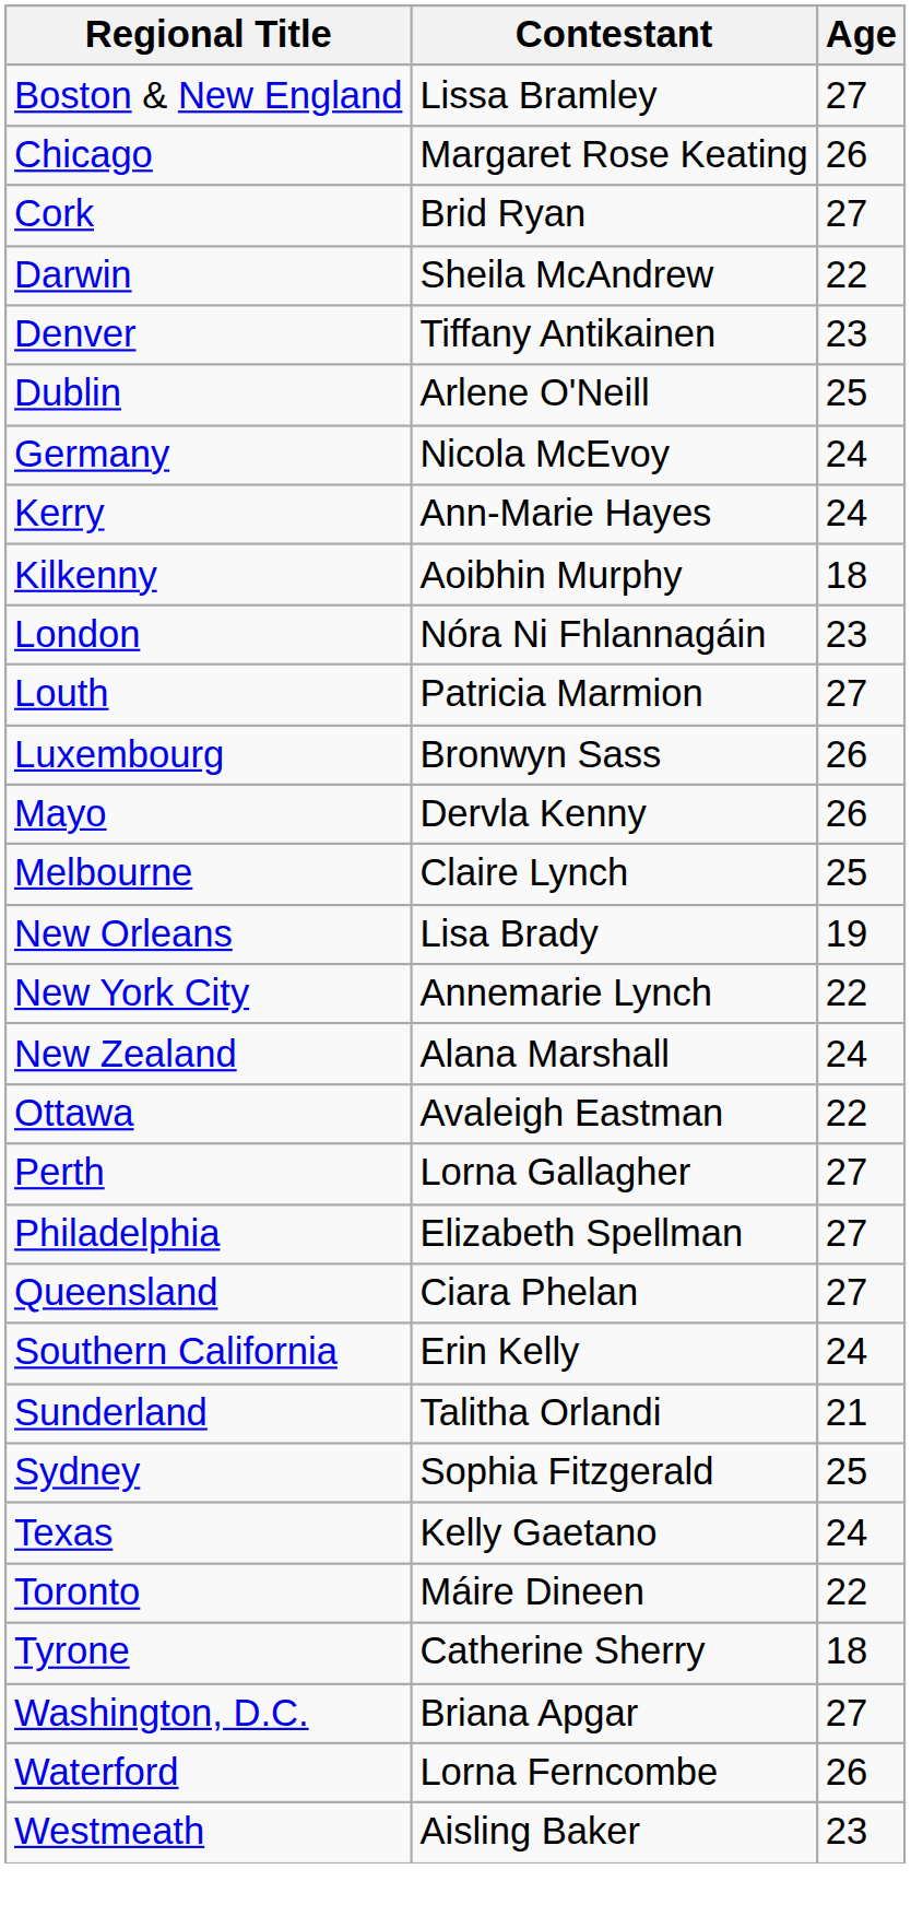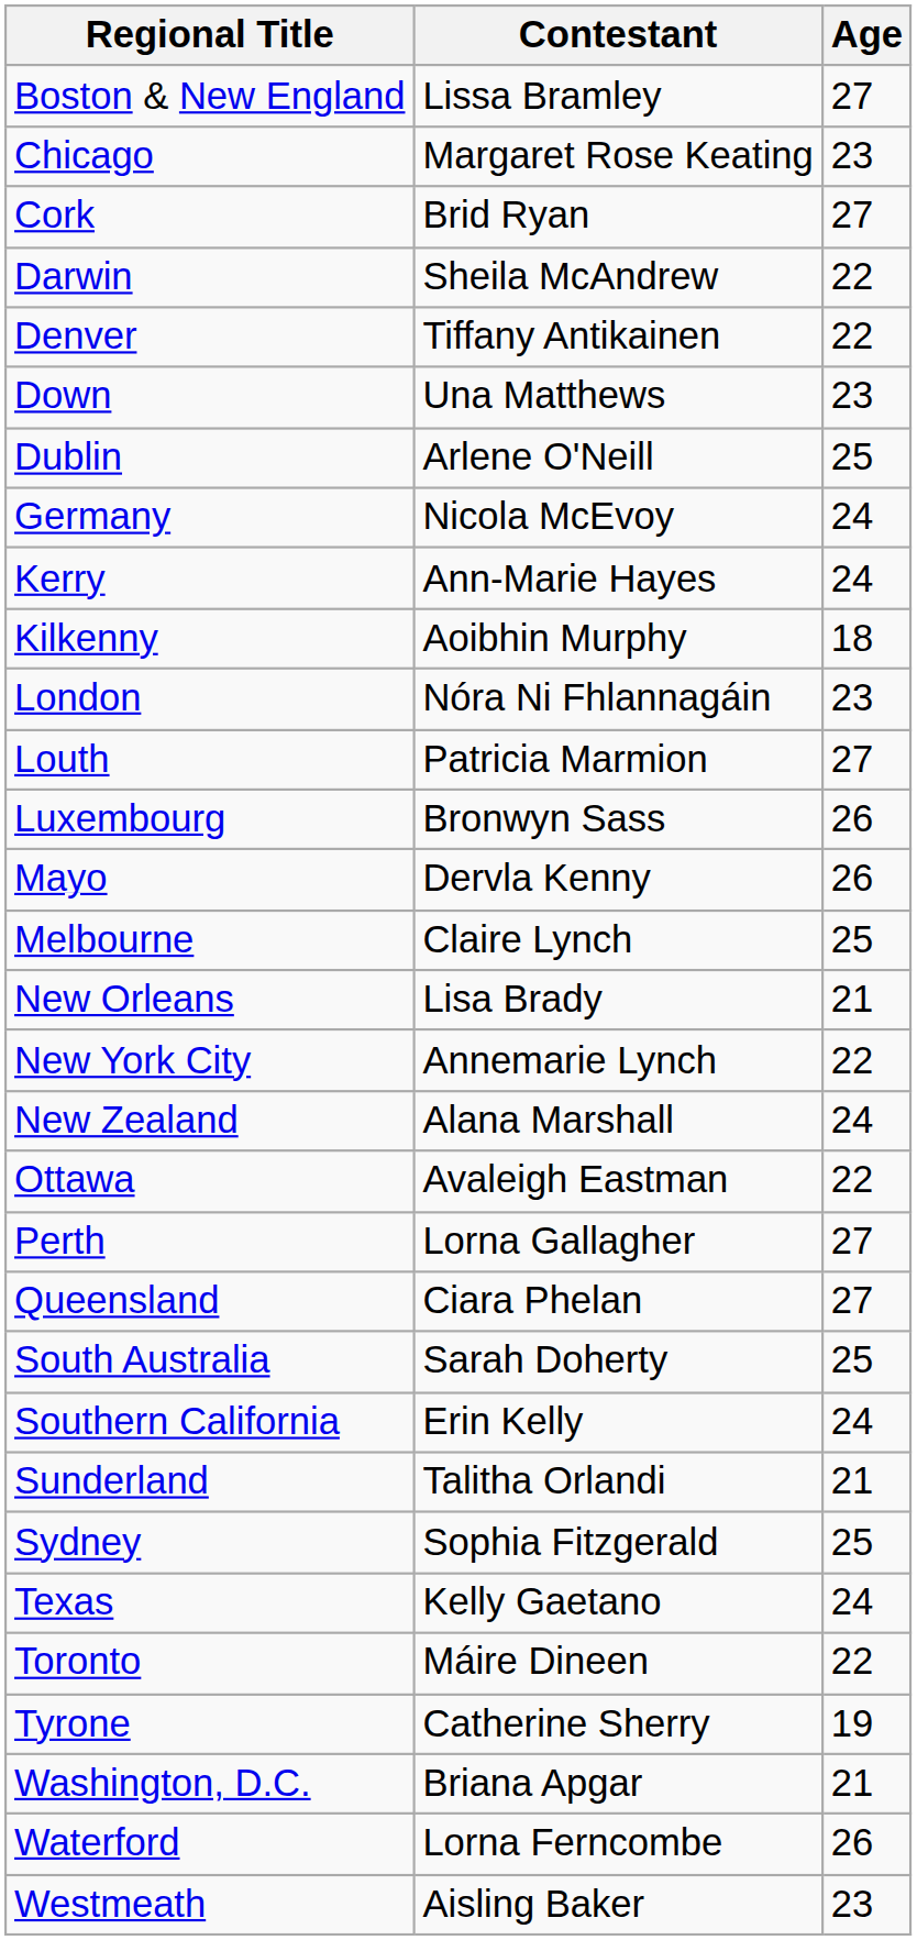 <table class="wikitable sortable">
 <tr>
 <th>Regional Title</th>
 <th>Contestant</th>
 <th>Age</th>
 </tr>
 <tr>
 <td><a href='#'>Boston</a> & <a href='#'>New England</a></td>
 <td>Lissa Bramley</td>
 <td>27</td>
 </tr>
 <tr>
 <td><a href='#'>Chicago</a></td>
 <td>Margaret Rose Keating</td>
-<td>26</td>
+<td>23</td>
 </tr>
 <tr>
 <td><a href='#'>Cork</a></td>
 <td>Brid Ryan</td>
 <td>27</td>
 </tr>
 <tr>
 <td><a href='#'>Darwin</a></td>
 <td>Sheila McAndrew</td>
 <td>22</td>
 </tr>
 <tr>
 <td><a href='#'>Denver</a></td>
 <td>Tiffany Antikainen</td>
+<td>22</td>
+</tr>
+<tr>
+<td><a href='#'>Down</a></td>
+<td>Una Matthews</td>
 <td>23</td>
 </tr>
 <tr>
 <td><a href='#'>Dublin</a></td>
 <td>Arlene O'Neill</td>
 <td>25</td>
 </tr>
 <tr>
 <td><a href='#'>Germany</a></td>
 <td>Nicola McEvoy</td>
 <td>24</td>
 </tr>
 <tr>
 <td><a href='#'>Kerry</a></td>
 <td>Ann-Marie Hayes</td>
 <td>24</td>
 </tr>
 <tr>
 <td><a href='#'>Kilkenny</a></td>
 <td>Aoibhin Murphy</td>
 <td>18</td>
 </tr>
 <tr>
 <td><a href='#'>London</a></td>
 <td>Nóra Ni Fhlannagáin</td>
 <td>23</td>
 </tr>
 <tr>
 <td><a href='#'>Louth</a></td>
 <td>Patricia Marmion</td>
 <td>27</td>
 </tr>
 <tr>
 <td><a href='#'>Luxembourg</a></td>
 <td>Bronwyn Sass</td>
 <td>26</td>
 </tr>
 <tr>
 <td><a href='#'>Mayo</a></td>
 <td>Dervla Kenny</td>
 <td>26</td>
 </tr>
 <tr>
 <td><a href='#'>Melbourne</a></td>
 <td>Claire Lynch</td>
 <td>25</td>
 </tr>
 <tr>
 <td><a href='#'>New Orleans</a></td>
 <td>Lisa Brady</td>
-<td>19</td>
+<td>21</td>
 </tr>
 <tr>
 <td><a href='#'>New York City</a></td>
 <td>Annemarie Lynch</td>
 <td>22</td>
 </tr>
 <tr>
 <td><a href='#'>New Zealand</a></td>
 <td>Alana Marshall</td>
 <td>24</td>
 </tr>
 <tr>
 <td><a href='#'>Ottawa</a></td>
 <td>Avaleigh Eastman</td>
 <td>22</td>
 </tr>
 <tr>
 <td><a href='#'>Perth</a></td>
 <td>Lorna Gallagher</td>
 <td>27</td>
 </tr>
 <tr>
-<td><a href='#'>Philadelphia</a></td>
-<td>Elizabeth Spellman</td>
+<td><a href='#'>Queensland</a></td>
+<td>Ciara Phelan</td>
 <td>27</td>
 </tr>
 <tr>
-<td><a href='#'>Queensland</a></td>
-<td>Ciara Phelan</td>
-<td>27</td>
+<td><a href='#'>South Australia</a></td>
+<td>Sarah Doherty</td>
+<td>25</td>
 </tr>
 <tr>
 <td><a href='#'>Southern California</a></td>
 <td>Erin Kelly</td>
 <td>24</td>
 </tr>
 <tr>
 <td><a href='#'>Sunderland</a></td>
 <td>Talitha Orlandi</td>
 <td>21</td>
 </tr>
 <tr>
 <td><a href='#'>Sydney</a></td>
 <td>Sophia Fitzgerald</td>
 <td>25</td>
 </tr>
 <tr>
 <td><a href='#'>Texas</a></td>
 <td>Kelly Gaetano</td>
 <td>24</td>
 </tr>
 <tr>
 <td><a href='#'>Toronto</a></td>
 <td>Máire Dineen</td>
 <td>22</td>
 </tr>
 <tr>
 <td><a href='#'>Tyrone</a></td>
 <td>Catherine Sherry</td>
-<td>18</td>
+<td>19</td>
 </tr>
 <tr>
 <td><a href='#'>Washington, D.C.</a></td>
 <td>Briana Apgar</td>
-<td>27</td>
+<td>21</td>
 </tr>
 <tr>
 <td><a href='#'>Waterford</a></td>
 <td>Lorna Ferncombe</td>
 <td>26</td>
 </tr>
 <tr>
 <td><a href='#'>Westmeath</a></td>
 <td>Aisling Baker</td>
 <td>23</td>
 </tr>
 </table>
